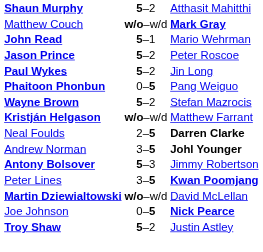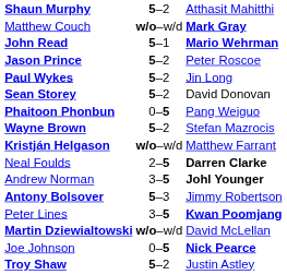 <table>
 <tr>
 <td> <strong><a href='#'>Shaun Murphy</a></strong></td>
 <td align="center"><strong>5</strong>–2</td>
 <td> <a href='#'>Atthasit Mahitthi</a></td>
 </tr>
 <tr>
 <td> <a href='#'>Matthew Couch</a></td>
 <td align="center"><strong>w/o</strong>–w/d</td>
 <td> <strong><a href='#'>Mark Gray</a></strong></td>
 </tr>
 <tr>
 <td> <strong><a href='#'>John Read</a></strong></td>
 <td align="center"><strong>5</strong>–1</td>
-<td> <a href='#'>Mario Wehrman</a></td>
+<td><strong> <a href='#'>Mario Wehrman</a></strong></td>
 </tr>
 <tr>
 <td> <strong><a href='#'>Jason Prince</a></strong></td>
 <td align="center"><strong>5</strong>–2</td>
 <td> <a href='#'>Peter Roscoe</a></td>
 </tr>
 <tr>
 <td> <strong><a href='#'>Paul Wykes</a></strong></td>
 <td align="center"><strong>5</strong>–2</td>
 <td> <a href='#'>Jin Long</a></td>
+</tr>
+<tr>
+<td> <strong><a href='#'>Sean Storey</a></strong></td>
+<td align="center"><strong>5</strong>–2</td>
+<td> David Donovan</td>
 </tr>
 <tr>
 <td> <strong><a href='#'>Phaitoon Phonbun</a></strong></td>
 <td align="center">0–<strong>5</strong></td>
 <td> <a href='#'>Pang Weiguo</a></td>
 </tr>
 <tr>
 <td> <strong><a href='#'>Wayne Brown</a></strong></td>
 <td align="center"><strong>5</strong>–2</td>
 <td> <a href='#'>Stefan Mazrocis</a></td>
 </tr>
 <tr>
 <td> <strong><a href='#'>Kristján Helgason</a></strong></td>
 <td align="center"><strong>w/o</strong>–w/d</td>
 <td> <a href='#'>Matthew Farrant</a></td>
 </tr>
 <tr>
 <td> <a href='#'>Neal Foulds</a></td>
 <td align="center">2–<strong>5</strong></td>
 <td> <strong>Darren Clarke</strong></td>
 </tr>
 <tr>
 <td> <a href='#'>Andrew Norman</a></td>
 <td align="center">3–<strong>5</strong></td>
 <td> <strong>Johl Younger</strong></td>
 </tr>
 <tr>
 <td> <strong><a href='#'>Antony Bolsover</a></strong></td>
 <td align="center"><strong>5</strong>–3</td>
 <td> <a href='#'>Jimmy Robertson</a></td>
 </tr>
 <tr>
 <td> <a href='#'>Peter Lines</a></td>
 <td align="center">3–<strong>5</strong></td>
 <td> <strong><a href='#'>Kwan Poomjang</a></strong></td>
 </tr>
 <tr>
 <td> <strong><a href='#'>Martin Dziewialtowski</a></strong></td>
 <td align="center"><strong>w/o</strong>–w/d</td>
 <td> <a href='#'>David McLellan</a></td>
 </tr>
 <tr>
 <td> <a href='#'>Joe Johnson</a></td>
 <td align="center">0–<strong>5</strong></td>
 <td> <strong><a href='#'>Nick Pearce</a></strong></td>
 </tr>
 <tr>
 <td> <strong><a href='#'>Troy Shaw</a></strong></td>
 <td align="center"><strong>5</strong>–2</td>
 <td> <a href='#'>Justin Astley</a></td>
 </tr>
 </table>
